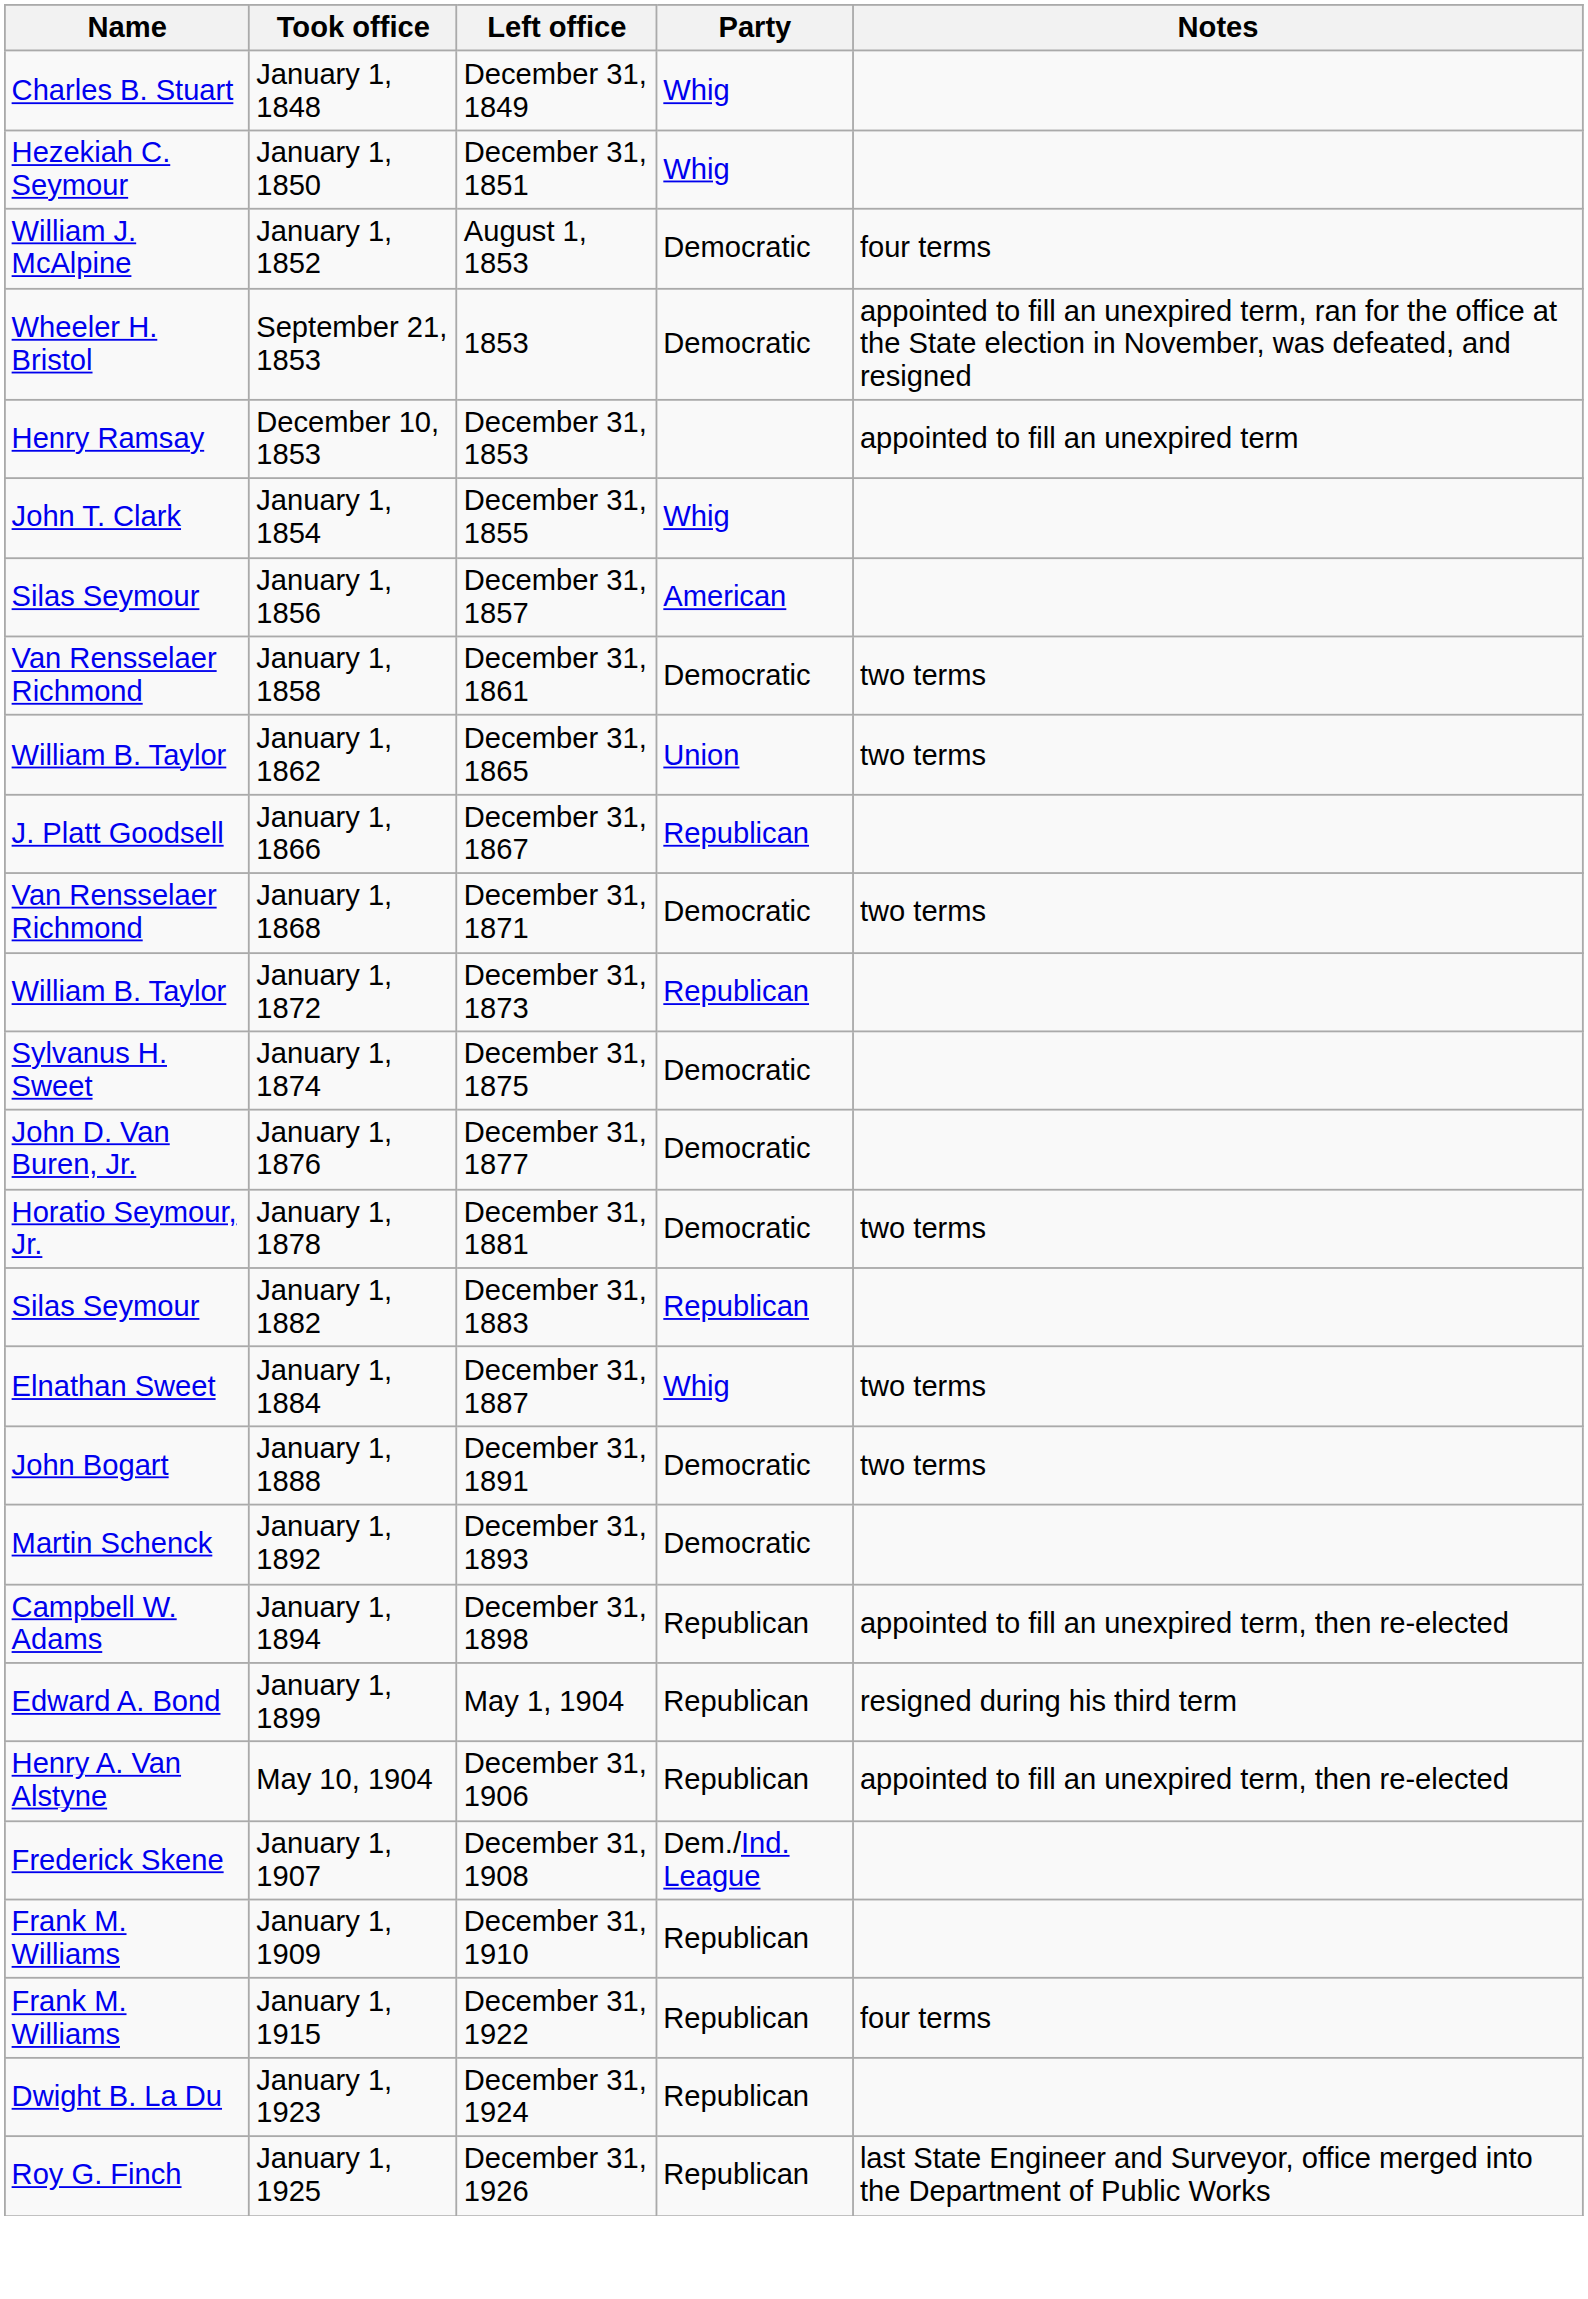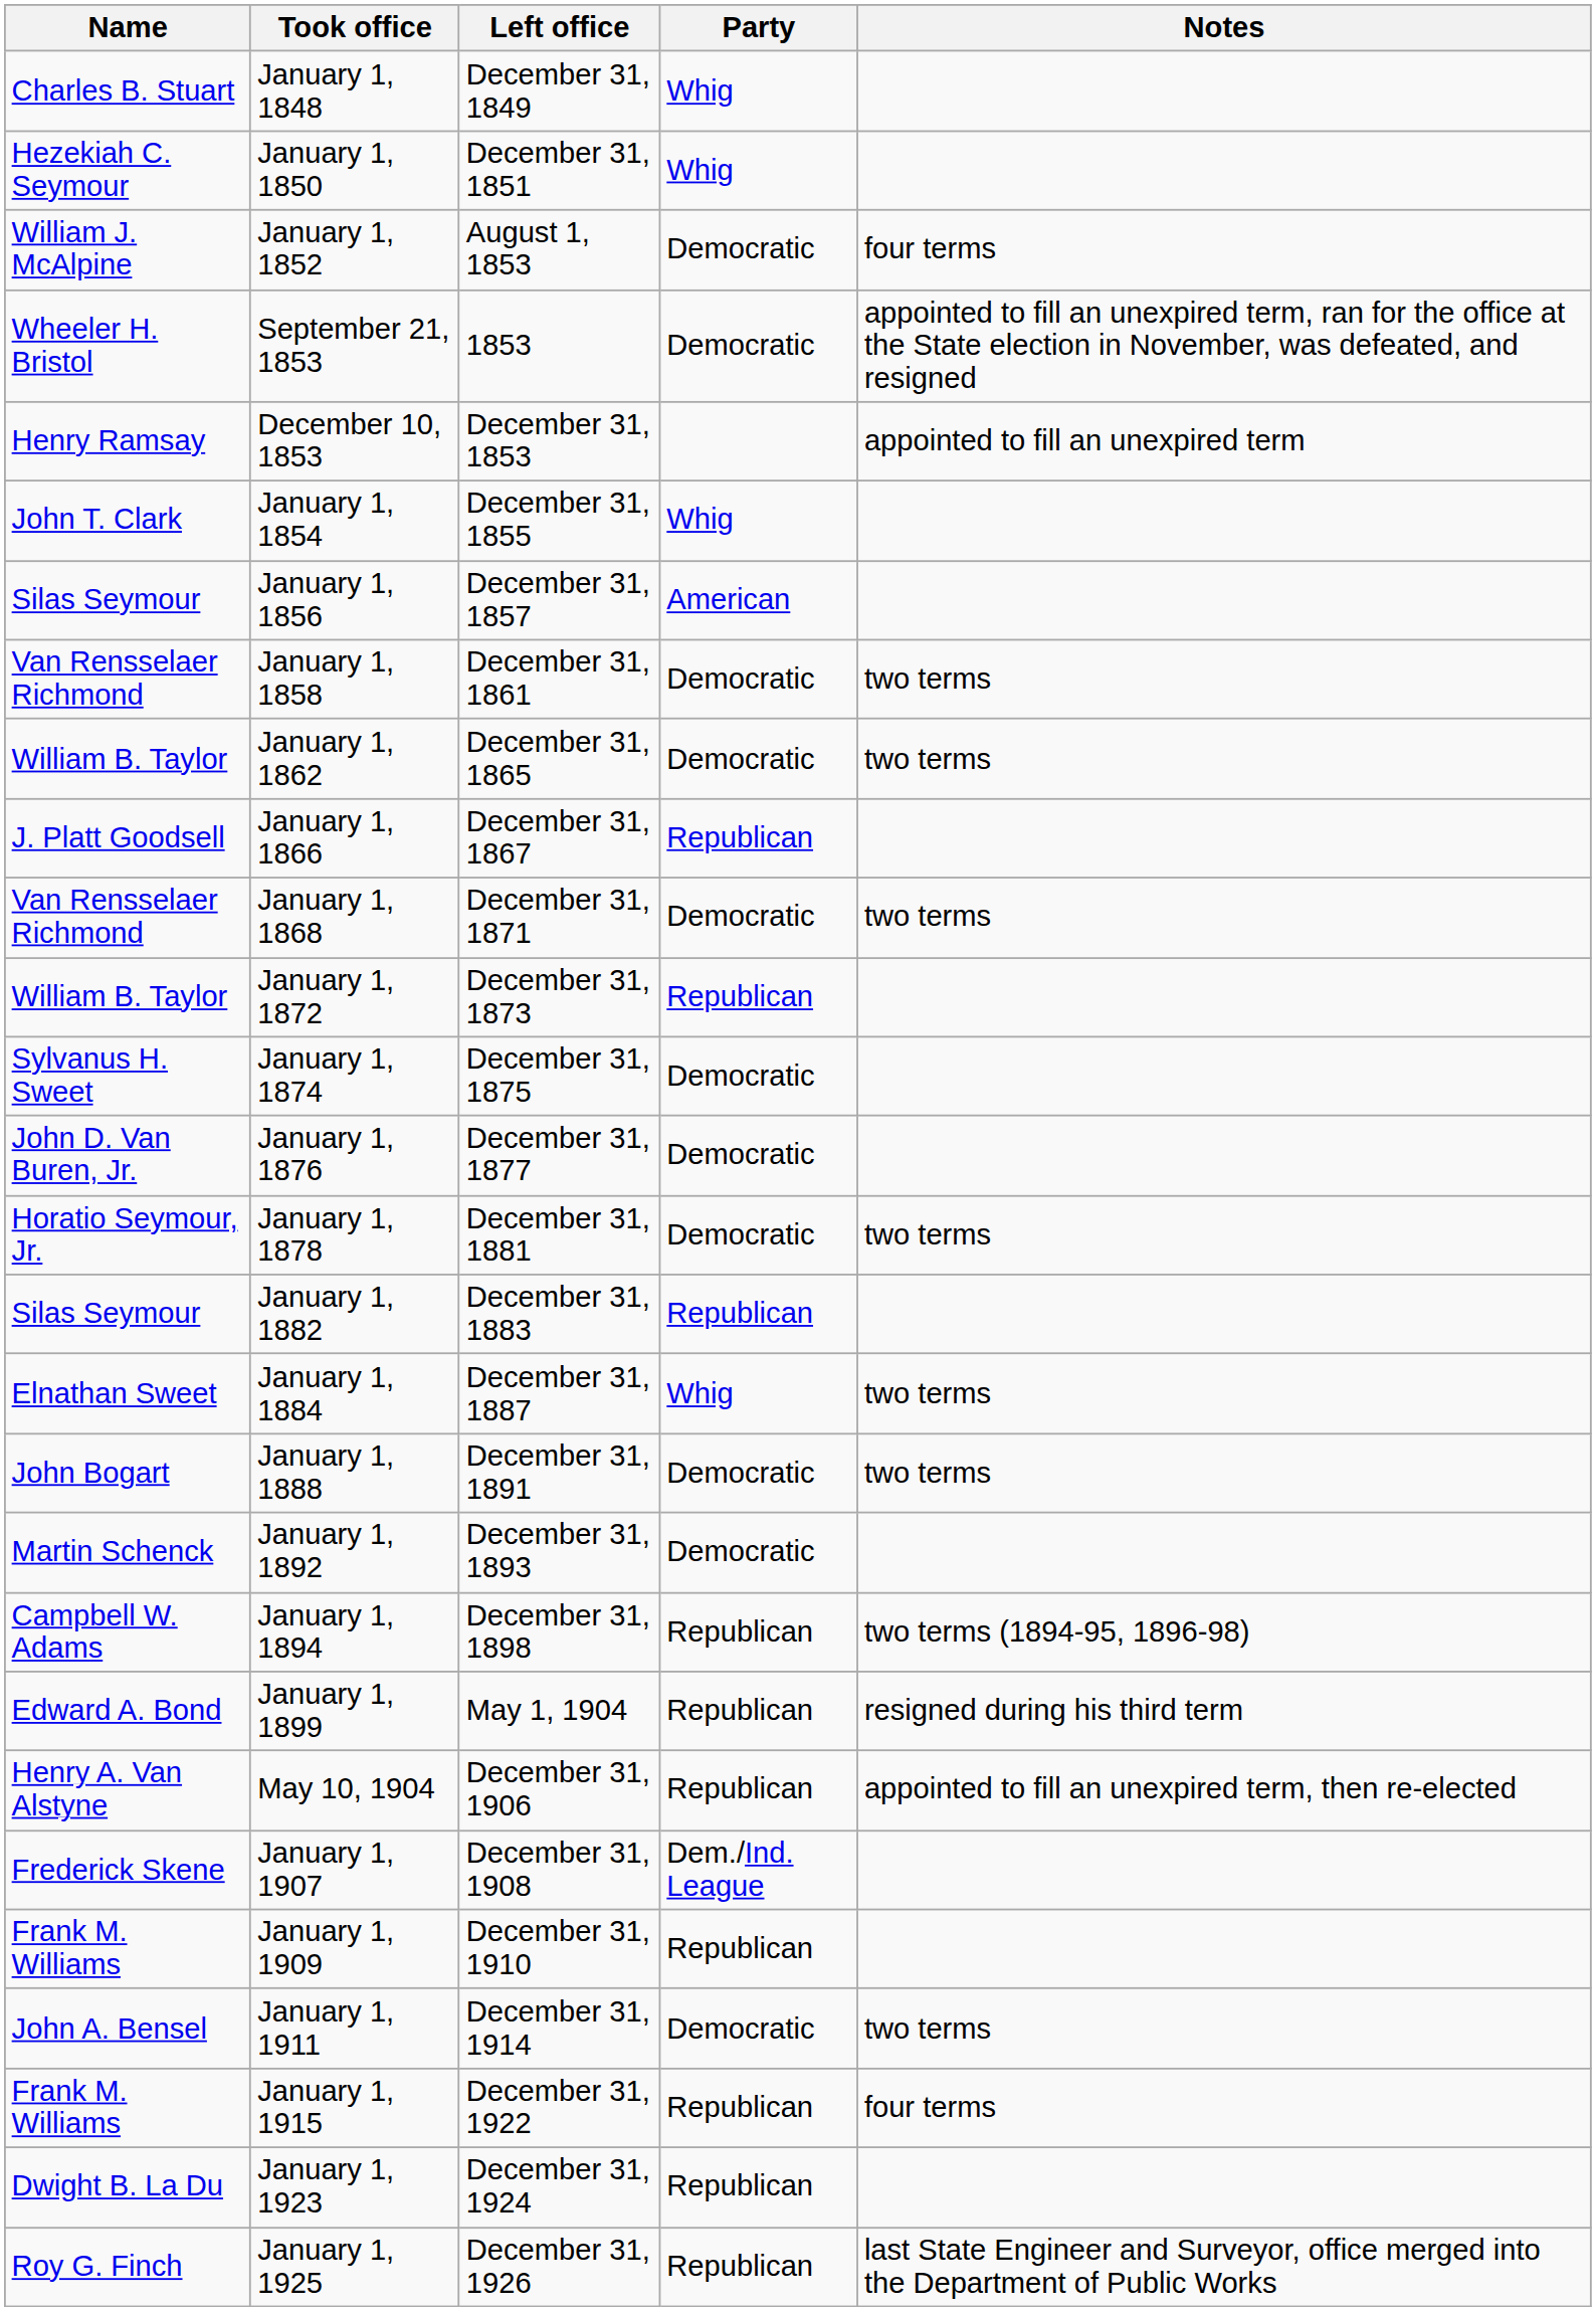 <table class="wikitable">
 <tr>
 <th>Name</th>
 <th>Took office</th>
 <th>Left office</th>
 <th>Party</th>
 <th>Notes</th>
 </tr>
 <tr>
 <td><a href='#'>Charles B. Stuart</a></td>
 <td>January 1, 1848</td>
 <td>December 31, 1849</td>
 <td><a href='#'>Whig</a></td>
 <td></td>
 </tr>
 <tr>
 <td><a href='#'>Hezekiah C. Seymour</a></td>
 <td>January 1, 1850</td>
 <td>December 31, 1851</td>
 <td><a href='#'>Whig</a></td>
 <td></td>
 </tr>
 <tr>
 <td><a href='#'>William J. McAlpine</a></td>
 <td>January 1, 1852</td>
 <td>August 1, 1853</td>
 <td>Democratic</td>
 <td>four terms</td>
 </tr>
 <tr>
 <td><a href='#'>Wheeler H. Bristol</a></td>
 <td>September 21, 1853</td>
 <td>1853</td>
 <td>Democratic</td>
 <td>appointed to fill an unexpired term, ran for the office at the State election in November, was defeated, and resigned</td>
 </tr>
 <tr>
 <td><a href='#'>Henry Ramsay</a></td>
 <td>December 10, 1853</td>
 <td>December 31, 1853</td>
 <td></td>
 <td>appointed to fill an unexpired term</td>
 </tr>
 <tr>
 <td><a href='#'>John T. Clark</a></td>
 <td>January 1, 1854</td>
 <td>December 31, 1855</td>
 <td><a href='#'>Whig</a></td>
 <td></td>
 </tr>
 <tr>
 <td><a href='#'>Silas Seymour</a></td>
 <td>January 1, 1856</td>
 <td>December 31, 1857</td>
 <td><a href='#'>American</a></td>
 <td></td>
 </tr>
 <tr>
 <td><a href='#'>Van Rensselaer Richmond</a></td>
 <td>January 1, 1858</td>
 <td>December 31, 1861</td>
 <td>Democratic</td>
 <td>two terms</td>
 </tr>
 <tr>
 <td><a href='#'>William B. Taylor</a></td>
 <td>January 1, 1862</td>
 <td>December 31, 1865</td>
-<td><a href='#'>Union</a></td>
+<td>Democratic</td>
 <td>two terms</td>
 </tr>
 <tr>
 <td><a href='#'>J. Platt Goodsell</a></td>
 <td>January 1, 1866</td>
 <td>December 31, 1867</td>
 <td><a href='#'>Republican</a></td>
 <td></td>
 </tr>
 <tr>
 <td><a href='#'>Van Rensselaer Richmond</a></td>
 <td>January 1, 1868</td>
 <td>December 31, 1871</td>
 <td>Democratic</td>
 <td>two terms</td>
 </tr>
 <tr>
 <td><a href='#'>William B. Taylor</a></td>
 <td>January 1, 1872</td>
 <td>December 31, 1873</td>
 <td><a href='#'>Republican</a></td>
 <td></td>
 </tr>
 <tr>
 <td><a href='#'>Sylvanus H. Sweet</a></td>
 <td>January 1, 1874</td>
 <td>December 31, 1875</td>
 <td>Democratic</td>
 <td></td>
 </tr>
 <tr>
 <td><a href='#'>John D. Van Buren, Jr.</a></td>
 <td>January 1, 1876</td>
 <td>December 31, 1877</td>
 <td>Democratic</td>
 <td></td>
 </tr>
 <tr>
 <td><a href='#'>Horatio Seymour, Jr.</a></td>
 <td>January 1, 1878</td>
 <td>December 31, 1881</td>
 <td>Democratic</td>
 <td>two terms</td>
 </tr>
 <tr>
 <td><a href='#'>Silas Seymour</a></td>
 <td>January 1, 1882</td>
 <td>December 31, 1883</td>
 <td><a href='#'>Republican</a></td>
 <td></td>
 </tr>
 <tr>
 <td><a href='#'>Elnathan Sweet</a></td>
 <td>January 1, 1884</td>
 <td>December 31, 1887</td>
 <td><a href='#'>Whig</a></td>
 <td>two terms</td>
 </tr>
 <tr>
 <td><a href='#'>John Bogart</a></td>
 <td>January 1, 1888</td>
 <td>December 31, 1891</td>
 <td>Democratic</td>
 <td>two terms</td>
 </tr>
 <tr>
 <td><a href='#'>Martin Schenck</a></td>
 <td>January 1, 1892</td>
 <td>December 31, 1893</td>
 <td>Democratic</td>
 <td></td>
 </tr>
 <tr>
 <td><a href='#'>Campbell W. Adams</a></td>
 <td>January 1, 1894</td>
 <td>December 31, 1898</td>
 <td>Republican</td>
-<td>appointed to fill an unexpired term, then re-elected</td>
+<td>two terms (1894-95, 1896-98)</td>
 </tr>
 <tr>
 <td><a href='#'>Edward A. Bond</a></td>
 <td>January 1, 1899</td>
 <td>May 1, 1904</td>
 <td>Republican</td>
 <td>resigned during his third term</td>
 </tr>
 <tr>
 <td><a href='#'>Henry A. Van Alstyne</a></td>
 <td>May 10, 1904</td>
 <td>December 31, 1906</td>
 <td>Republican</td>
 <td>appointed to fill an unexpired term, then re-elected</td>
 </tr>
 <tr>
 <td><a href='#'>Frederick Skene</a></td>
 <td>January 1, 1907</td>
 <td>December 31, 1908</td>
 <td>Dem./<a href='#'>Ind. League</a></td>
 <td></td>
 </tr>
 <tr>
 <td><a href='#'>Frank M. Williams</a></td>
 <td>January 1, 1909</td>
 <td>December 31, 1910</td>
 <td>Republican</td>
 <td></td>
 </tr>
 <tr>
+<td><a href='#'>John A. Bensel</a></td>
+<td>January 1, 1911</td>
+<td>December 31, 1914</td>
+<td>Democratic</td>
+<td>two terms</td>
+</tr>
+<tr>
 <td><a href='#'>Frank M. Williams</a></td>
 <td>January 1, 1915</td>
 <td>December 31, 1922</td>
 <td>Republican</td>
 <td>four terms</td>
 </tr>
 <tr>
 <td><a href='#'>Dwight B. La Du</a></td>
 <td>January 1, 1923</td>
 <td>December 31, 1924</td>
 <td>Republican</td>
 <td></td>
 </tr>
 <tr>
 <td><a href='#'>Roy G. Finch</a></td>
 <td>January 1, 1925</td>
 <td>December 31, 1926</td>
 <td>Republican</td>
 <td>last State Engineer and Surveyor, office merged into the Department of Public Works</td>
 </tr>
 </table>
